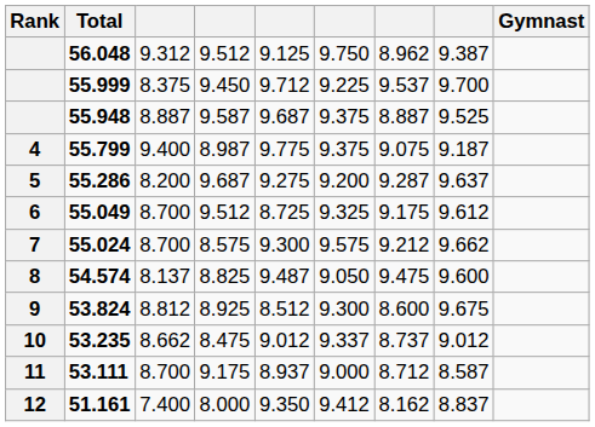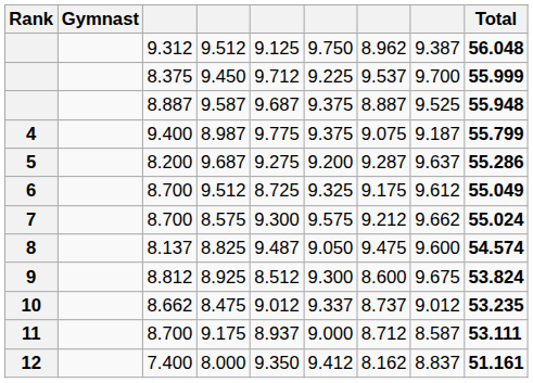 <table class="wikitable sortable">
 <tr>
 <th scope="col">Rank</th>
-<th>Total</th>
+<th>Gymnast</th>
 <th scope="col"></th>
 <th scope="col"></th>
 <th scope="col"></th>
 <th scope="col"></th>
 <th scope="col"></th>
 <th scope="col"></th>
-<th>Gymnast</th>
+<th>Total</th>
 </tr>
 <tr>
 <th scope="row"></th>
-<td><strong>56.048</strong></td>
+<td></td>
 <td>9.312</td>
 <td>9.512</td>
 <td>9.125</td>
 <td>9.750</td>
 <td>8.962</td>
 <td>9.387</td>
-<td></td>
+<td><strong>56.048</strong></td>
 </tr>
 <tr>
 <th scope="row"></th>
-<td><strong>55.999</strong></td>
+<td></td>
 <td>8.375</td>
 <td>9.450</td>
 <td>9.712</td>
 <td>9.225</td>
 <td>9.537</td>
 <td>9.700</td>
-<td></td>
+<td><strong>55.999</strong></td>
 </tr>
 <tr>
 <th scope="row"></th>
-<td><strong>55.948</strong></td>
+<td></td>
 <td>8.887</td>
 <td>9.587</td>
 <td>9.687</td>
 <td>9.375</td>
 <td>8.887</td>
 <td>9.525</td>
-<td></td>
+<td><strong>55.948</strong></td>
 </tr>
 <tr>
 <th scope="row">4</th>
-<td><strong>55.799</strong></td>
+<td></td>
 <td>9.400</td>
 <td>8.987</td>
 <td>9.775</td>
 <td>9.375</td>
 <td>9.075</td>
 <td>9.187</td>
-<td></td>
+<td><strong>55.799</strong></td>
 </tr>
 <tr>
 <th scope="row">5</th>
-<td><strong>55.286</strong></td>
+<td></td>
 <td>8.200</td>
 <td>9.687</td>
 <td>9.275</td>
 <td>9.200</td>
 <td>9.287</td>
 <td>9.637</td>
-<td></td>
+<td><strong>55.286</strong></td>
 </tr>
 <tr>
 <th scope="row">6</th>
-<td><strong>55.049</strong></td>
+<td></td>
 <td>8.700</td>
 <td>9.512</td>
 <td>8.725</td>
 <td>9.325</td>
 <td>9.175</td>
 <td>9.612</td>
-<td></td>
+<td><strong>55.049</strong></td>
 </tr>
 <tr>
 <th scope="row">7</th>
-<td><strong>55.024</strong></td>
+<td></td>
 <td>8.700</td>
 <td>8.575</td>
 <td>9.300</td>
 <td>9.575</td>
 <td>9.212</td>
 <td>9.662</td>
-<td></td>
+<td><strong>55.024</strong></td>
 </tr>
 <tr>
 <th scope="row">8</th>
-<td><strong>54.574</strong></td>
+<td></td>
 <td>8.137</td>
 <td>8.825</td>
 <td>9.487</td>
 <td>9.050</td>
 <td>9.475</td>
 <td>9.600</td>
-<td></td>
+<td><strong>54.574</strong></td>
 </tr>
 <tr>
 <th scope="row">9</th>
-<td><strong>53.824</strong></td>
+<td></td>
 <td>8.812</td>
 <td>8.925</td>
 <td>8.512</td>
 <td>9.300</td>
 <td>8.600</td>
 <td>9.675</td>
-<td></td>
+<td><strong>53.824</strong></td>
 </tr>
 <tr>
 <th scope="row">10</th>
-<td><strong>53.235</strong></td>
+<td></td>
 <td>8.662</td>
 <td>8.475</td>
 <td>9.012</td>
 <td>9.337</td>
 <td>8.737</td>
 <td>9.012</td>
-<td></td>
+<td><strong>53.235</strong></td>
 </tr>
 <tr>
 <th scope="row">11</th>
-<td><strong>53.111</strong></td>
+<td></td>
 <td>8.700</td>
 <td>9.175</td>
 <td>8.937</td>
 <td>9.000</td>
 <td>8.712</td>
 <td>8.587</td>
-<td></td>
+<td><strong>53.111</strong></td>
 </tr>
 <tr>
 <th>12</th>
-<td><strong>51.161</strong></td>
+<td></td>
 <td>7.400</td>
 <td>8.000</td>
 <td>9.350</td>
 <td>9.412</td>
 <td>8.162</td>
 <td>8.837</td>
-<td></td>
+<td><strong>51.161</strong></td>
 </tr>
 </table>
